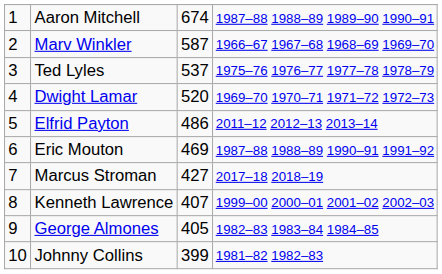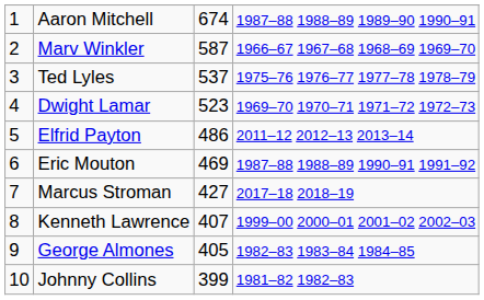 <table class="wikitable">
 <tr>
 </tr>
 <tr>
 <td>1</td>
 <td>Aaron Mitchell</td>
 <td>674</td>
 <td style="font-size:80%;"><a href='#'>1987–88</a> <a href='#'>1988–89</a> <a href='#'>1989–90</a> <a href='#'>1990–91</a></td>
 </tr>
 <tr>
 <td>2</td>
 <td><a href='#'>Marv Winkler</a></td>
 <td>587</td>
 <td style="font-size:80%;"><a href='#'>1966–67</a> <a href='#'>1967–68</a> <a href='#'>1968–69</a> <a href='#'>1969–70</a></td>
 </tr>
 <tr>
 <td>3</td>
 <td>Ted Lyles</td>
 <td>537</td>
 <td style="font-size:80%;"><a href='#'>1975–76</a> <a href='#'>1976–77</a> <a href='#'>1977–78</a> <a href='#'>1978–79</a></td>
 </tr>
 <tr>
 <td>4</td>
 <td><a href='#'>Dwight Lamar</a></td>
-<td>520</td>
+<td>523</td>
 <td style="font-size:80%;"><a href='#'>1969–70</a> <a href='#'>1970–71</a> <a href='#'>1971–72</a> <a href='#'>1972–73</a></td>
 </tr>
 <tr>
 <td>5</td>
 <td><a href='#'>Elfrid Payton</a></td>
 <td>486</td>
 <td style="font-size:80%;"><a href='#'>2011–12</a> <a href='#'>2012–13</a> <a href='#'>2013–14</a></td>
 </tr>
 <tr>
 <td>6</td>
 <td>Eric Mouton</td>
 <td>469</td>
 <td style="font-size:80%;"><a href='#'>1987–88</a> <a href='#'>1988–89</a> <a href='#'>1990–91</a> <a href='#'>1991–92</a></td>
 </tr>
 <tr>
 <td>7</td>
 <td>Marcus Stroman</td>
 <td>427</td>
 <td style="font-size:80%;"><a href='#'>2017–18</a> <a href='#'>2018–19</a></td>
 </tr>
 <tr>
 <td>8</td>
 <td>Kenneth Lawrence</td>
 <td>407</td>
 <td style="font-size:80%;"><a href='#'>1999–00</a> <a href='#'>2000–01</a> <a href='#'>2001–02</a> <a href='#'>2002–03</a></td>
 </tr>
 <tr>
 <td>9</td>
 <td><a href='#'>George Almones</a></td>
 <td>405</td>
 <td style="font-size:80%;"><a href='#'>1982–83</a> <a href='#'>1983–84</a> <a href='#'>1984–85</a></td>
 </tr>
 <tr>
 <td>10</td>
 <td>Johnny Collins</td>
 <td>399</td>
 <td style="font-size:80%;"><a href='#'>1981–82</a> <a href='#'>1982–83</a></td>
 </tr>
 </table>
